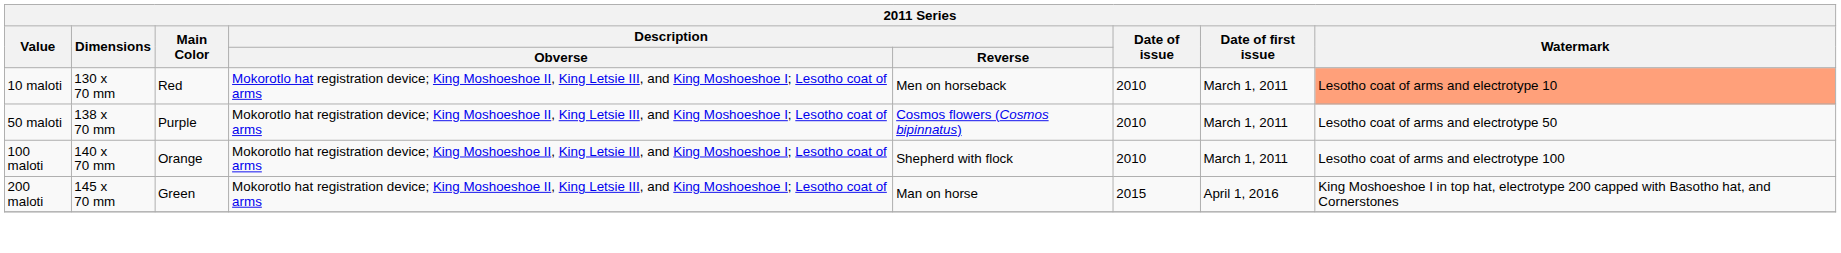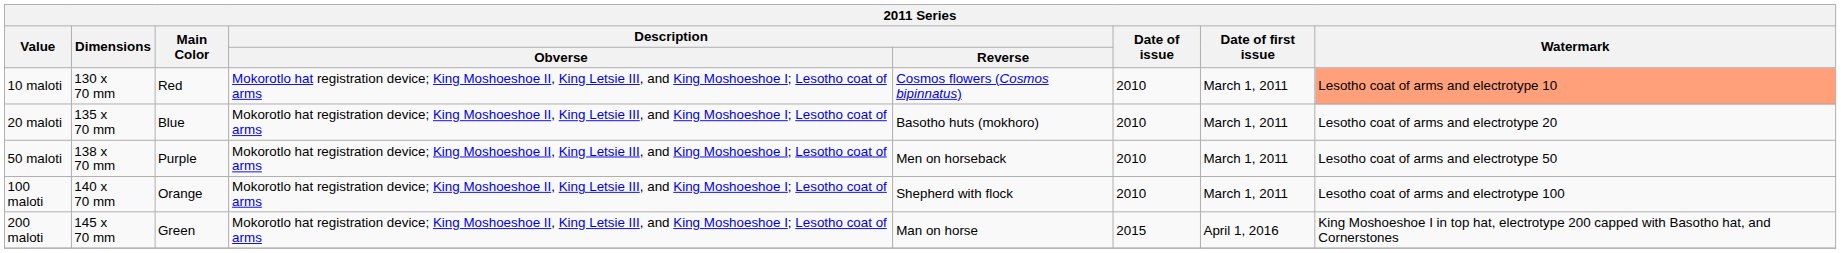 <table class="wikitable" style="font-size: 90%">
 <tr>
 <th colspan="8">2011 Series </th>
 </tr>
 <tr>
 <th rowspan="2">Value</th>
 <th rowspan="2">Dimensions</th>
 <th rowspan="2">Main Color</th>
 <th colspan="2">Description</th>
 <th rowspan="2">Date of issue</th>
 <th rowspan="2">Date of first issue</th>
 <th rowspan="2">Watermark</th>
 </tr>
 <tr>
 <th>Obverse</th>
 <th>Reverse</th>
 </tr>
 <tr>
 <td>10 maloti</td>
 <td>130 x 70 mm</td>
 <td>Red</td>
 <td><a href='#'>Mokorotlo hat</a> registration device; <a href='#'>King Moshoeshoe II</a>, <a href='#'>King Letsie III</a>, and <a href='#'>King Moshoeshoe I</a>; <a href='#'>Lesotho coat of arms</a></td>
-<td>Men on horseback</td>
+<td><a href='#'>Cosmos flowers (<em>Cosmos bipinnatus</em>)</a></td>
 <td>2010</td>
 <td>March 1, 2011</td>
 <td style="background: lightsalmon;">Lesotho coat of arms and electrotype 10</td>
+</tr>
+<tr>
+<td>20 maloti</td>
+<td>135 x 70 mm</td>
+<td>Blue</td>
+<td>Mokorotlo hat registration device; <a href='#'>King Moshoeshoe II</a>, <a href='#'>King Letsie III</a>, and <a href='#'>King Moshoeshoe I</a>; <a href='#'>Lesotho coat of arms</a></td>
+<td>Basotho huts (mokhoro)</td>
+<td>2010</td>
+<td>March 1, 2011</td>
+<td>Lesotho coat of arms and electrotype 20</td>
 </tr>
 <tr>
 <td>50 maloti</td>
 <td>138 x 70 mm</td>
 <td>Purple</td>
 <td>Mokorotlo hat registration device; <a href='#'>King Moshoeshoe II</a>, <a href='#'>King Letsie III</a>, and <a href='#'>King Moshoeshoe I</a>; <a href='#'>Lesotho coat of arms</a></td>
-<td><a href='#'>Cosmos flowers (<em>Cosmos bipinnatus</em>)</a></td>
+<td>Men on horseback</td>
 <td>2010</td>
 <td>March 1, 2011</td>
 <td>Lesotho coat of arms and electrotype 50</td>
 </tr>
 <tr>
 <td>100 maloti</td>
 <td>140 x 70 mm</td>
 <td>Orange</td>
 <td>Mokorotlo hat registration device; <a href='#'>King Moshoeshoe II</a>, <a href='#'>King Letsie III</a>, and <a href='#'>King Moshoeshoe I</a>; <a href='#'>Lesotho coat of arms</a></td>
 <td>Shepherd with flock</td>
 <td>2010</td>
 <td>March 1, 2011</td>
 <td>Lesotho coat of arms and electrotype 100</td>
 </tr>
 <tr>
 <td>200 maloti</td>
 <td>145 x 70 mm</td>
 <td>Green</td>
 <td>Mokorotlo hat registration device; <a href='#'>King Moshoeshoe II</a>, <a href='#'>King Letsie III</a>, and <a href='#'>King Moshoeshoe I</a>; <a href='#'>Lesotho coat of arms</a></td>
 <td>Man on horse</td>
 <td>2015</td>
 <td>April 1, 2016</td>
 <td>King Moshoeshoe I in top hat, electrotype 200 capped with Basotho hat, and Cornerstones</td>
 </tr>
 <tr>
 </tr>
 </table>
